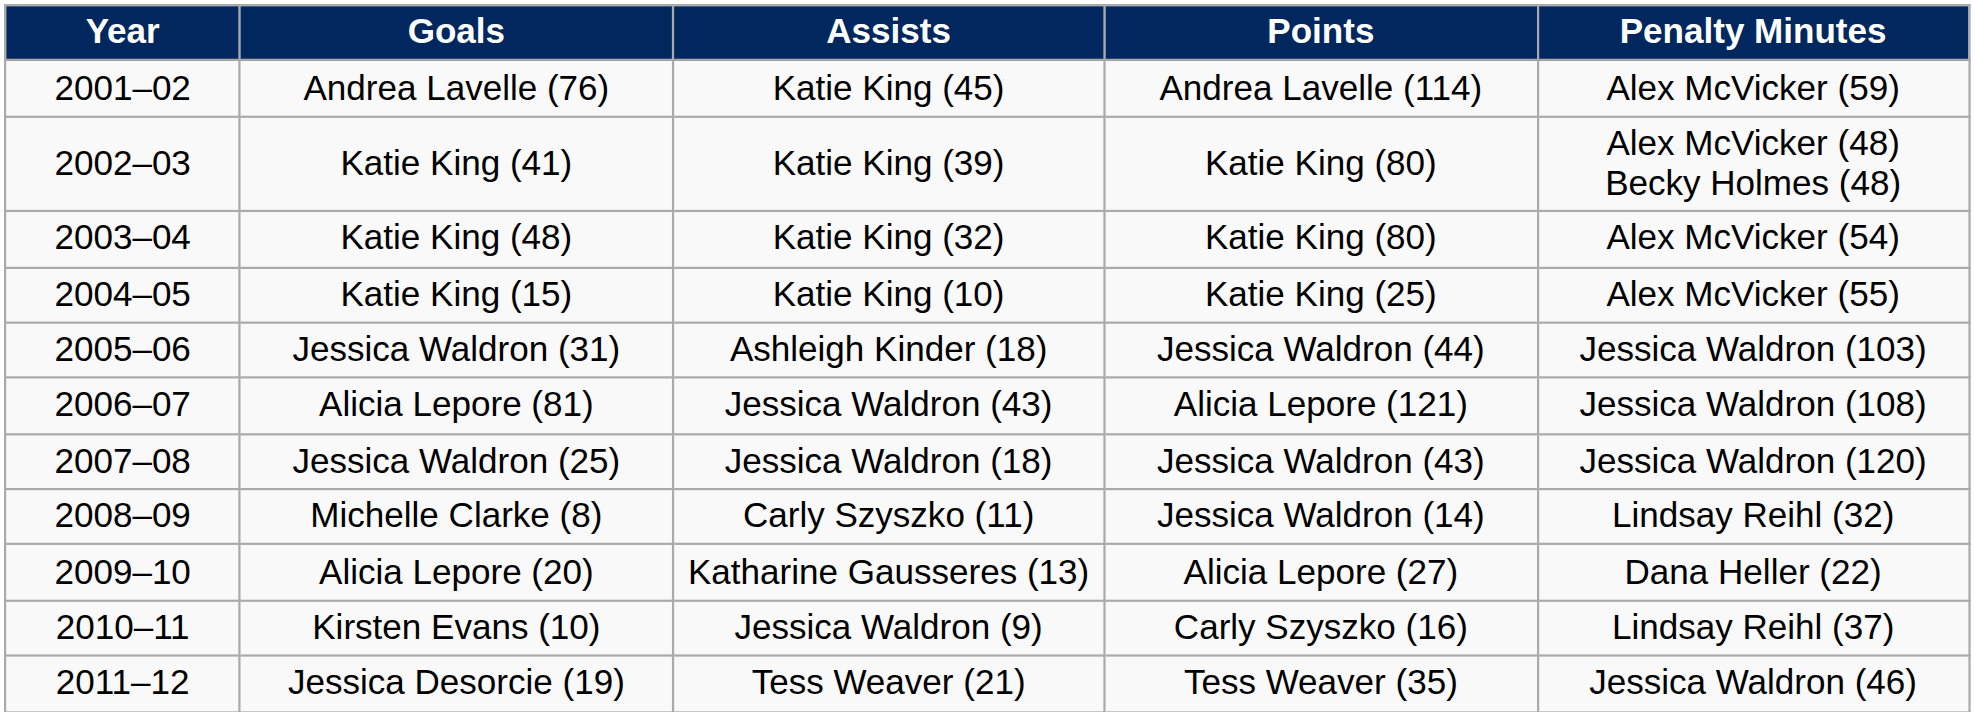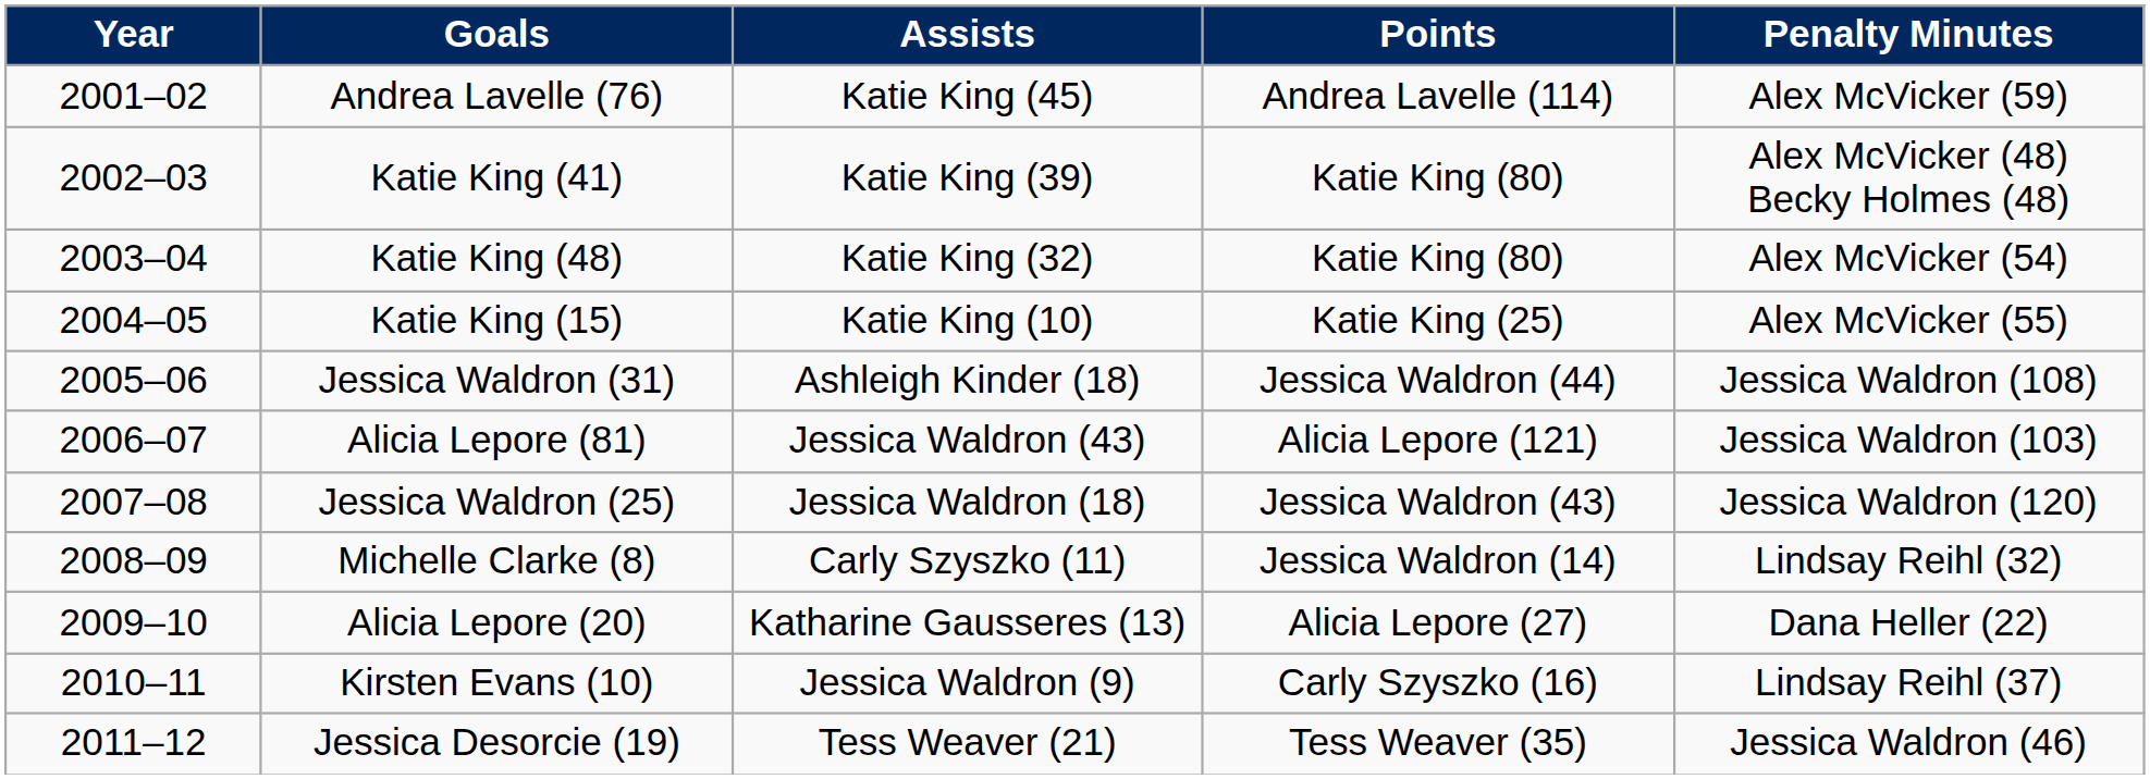 <table class="wikitable">
 <tr align="center"  style=" background:#00285e; color:#ffffff;">
 <td ! scope="col" width="100px"><strong>Year</strong></td>
 <td ! scope="col" width="190px"><strong>Goals</strong></td>
 <td ! scope="col" width="190px"><strong>Assists</strong></td>
 <td ! scope="col" width="190px"><strong>Points</strong></td>
 <td ! scope="col" width="190px"><strong>Penalty Minutes</strong></td>
 </tr>
 <tr align="center" bgcolor="">
 <td>2001–02</td>
 <td>Andrea Lavelle (76)</td>
 <td>Katie King (45)</td>
 <td>Andrea Lavelle (114)</td>
 <td>Alex McVicker (59)</td>
 </tr>
 <tr align="center" bgcolor="">
 <td>2002–03</td>
 <td>Katie King (41)</td>
 <td>Katie King (39)</td>
 <td>Katie King (80)</td>
 <td>Alex McVicker (48)<br>Becky Holmes (48)</td>
 </tr>
 <tr align="center" bgcolor="">
 <td>2003–04</td>
 <td>Katie King (48)</td>
 <td>Katie King (32)</td>
 <td>Katie King (80)</td>
 <td>Alex McVicker (54)</td>
 </tr>
 <tr align="center" bgcolor="">
 <td>2004–05</td>
 <td>Katie King (15)</td>
 <td>Katie King (10)</td>
 <td>Katie King (25)</td>
 <td>Alex McVicker (55)</td>
 </tr>
 <tr align="center" bgcolor="">
 <td>2005–06</td>
 <td>Jessica Waldron (31)</td>
 <td>Ashleigh Kinder (18)</td>
 <td>Jessica Waldron (44)</td>
-<td>Jessica Waldron (103)</td>
+<td>Jessica Waldron (108)</td>
 </tr>
 <tr align="center" bgcolor="">
 <td>2006–07</td>
 <td>Alicia Lepore (81)</td>
 <td>Jessica Waldron (43)</td>
 <td>Alicia Lepore (121)</td>
-<td>Jessica Waldron (108)</td>
+<td>Jessica Waldron (103)</td>
 </tr>
 <tr align="center" bgcolor="">
 <td>2007–08</td>
 <td>Jessica Waldron (25)</td>
 <td>Jessica Waldron (18)</td>
 <td>Jessica Waldron (43)</td>
 <td>Jessica Waldron (120)</td>
 </tr>
 <tr align="center" bgcolor="">
 <td>2008–09</td>
 <td>Michelle Clarke (8)</td>
 <td>Carly Szyszko (11)</td>
 <td>Jessica Waldron (14)</td>
 <td>Lindsay Reihl (32)</td>
 </tr>
 <tr align="center" bgcolor="">
 <td>2009–10</td>
 <td>Alicia Lepore (20)</td>
 <td>Katharine Gausseres (13)</td>
 <td>Alicia Lepore (27)</td>
 <td>Dana Heller (22)</td>
 </tr>
 <tr align="center" bgcolor="">
 <td>2010–11</td>
 <td>Kirsten Evans (10)</td>
 <td>Jessica Waldron (9)</td>
 <td>Carly Szyszko (16)</td>
 <td>Lindsay Reihl (37)</td>
 </tr>
 <tr align="center" bgcolor="">
 <td>2011–12</td>
 <td>Jessica Desorcie (19)</td>
 <td>Tess Weaver (21)</td>
 <td>Tess Weaver (35)</td>
 <td>Jessica Waldron (46)</td>
 </tr>
 </table>
